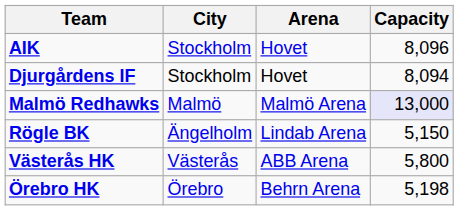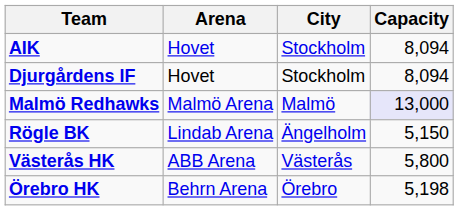 <table class="wikitable sortable" align="right">
 <tr>
 <th>Team</th>
+<th>Arena</th>
 <th>City</th>
-<th>Arena</th>
 <th>Capacity</th>
 </tr>
 <tr>
 <td><strong><a href='#'>AIK</a></strong></td>
+<td><a href='#'>Hovet</a></td>
 <td><a href='#'>Stockholm</a></td>
-<td><a href='#'>Hovet</a></td>
-<td align="right">8,096</td>
+<td align="right">8,094</td>
 </tr>
 <tr>
 <td><strong><a href='#'>Djurgårdens IF</a></strong></td>
+<td>Hovet</td>
 <td>Stockholm</td>
-<td>Hovet</td>
 <td align="right">8,094</td>
 </tr>
 <tr>
 <td><strong><a href='#'>Malmö Redhawks</a></strong></td>
+<td><a href='#'>Malmö Arena</a></td>
 <td><a href='#'>Malmö</a></td>
-<td><a href='#'>Malmö Arena</a></td>
 <td align="right" style="background: lavender;">13,000</td>
 </tr>
 <tr>
 <td><strong><a href='#'>Rögle BK</a></strong></td>
+<td><a href='#'>Lindab Arena</a></td>
 <td><a href='#'>Ängelholm</a></td>
-<td><a href='#'>Lindab Arena</a></td>
 <td align="right">5,150</td>
 </tr>
 <tr>
 <td><strong><a href='#'>Västerås HK</a></strong></td>
+<td><a href='#'>ABB Arena</a></td>
 <td><a href='#'>Västerås</a></td>
-<td><a href='#'>ABB Arena</a></td>
 <td align="right">5,800</td>
 </tr>
 <tr>
 <td><strong><a href='#'>Örebro HK</a></strong></td>
+<td><a href='#'>Behrn Arena</a></td>
 <td><a href='#'>Örebro</a></td>
-<td><a href='#'>Behrn Arena</a></td>
 <td align="right">5,198</td>
 </tr>
 </table>
